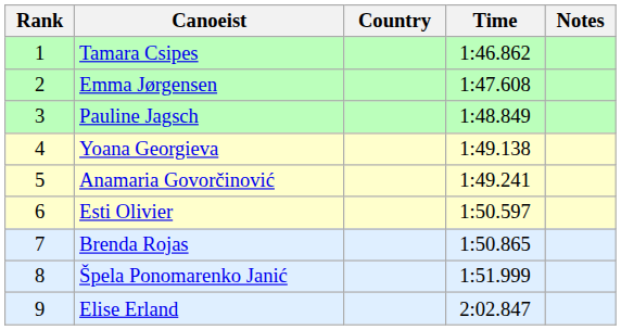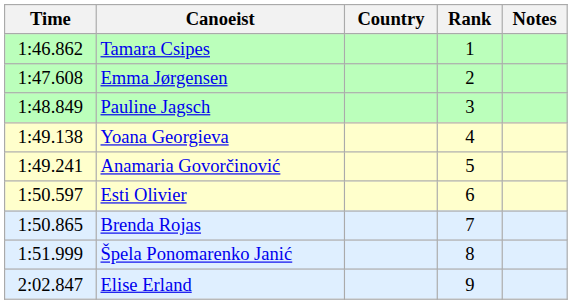 <table class="wikitable" style="text-align:center;width: 55%">
 <tr>
-<th>Rank</th>
+<th>Time</th>
 <th>Canoeist</th>
 <th>Country</th>
-<th>Time</th>
+<th>Rank</th>
 <th>Notes</th>
 </tr>
 <tr bgcolor=bbffbb>
-<td>1</td>
+<td>1:46.862</td>
 <td align="left"><a href='#'>Tamara Csipes</a></td>
 <td align="left"></td>
-<td>1:46.862</td>
+<td>1</td>
 <td></td>
 </tr>
 <tr bgcolor=bbffbb>
-<td>2</td>
+<td>1:47.608</td>
 <td align="left"><a href='#'>Emma Jørgensen</a></td>
 <td align="left"></td>
-<td>1:47.608</td>
+<td>2</td>
 <td></td>
 </tr>
 <tr bgcolor=bbffbb>
-<td>3</td>
+<td>1:48.849</td>
 <td align="left"><a href='#'>Pauline Jagsch</a></td>
 <td align="left"></td>
-<td>1:48.849</td>
+<td>3</td>
 <td></td>
 </tr>
 <tr bgcolor=ffffcc>
-<td>4</td>
+<td>1:49.138</td>
 <td align="left"><a href='#'>Yoana Georgieva</a></td>
 <td align="left"></td>
-<td>1:49.138</td>
+<td>4</td>
 <td></td>
 </tr>
 <tr bgcolor=ffffcc>
-<td>5</td>
+<td>1:49.241</td>
 <td align="left"><a href='#'>Anamaria Govorčinović</a></td>
 <td align="left"></td>
-<td>1:49.241</td>
+<td>5</td>
 <td></td>
 </tr>
 <tr bgcolor=ffffcc>
-<td>6</td>
+<td>1:50.597</td>
 <td align="left"><a href='#'>Esti Olivier</a></td>
 <td align="left"></td>
-<td>1:50.597</td>
+<td>6</td>
 <td></td>
 </tr>
 <tr bgcolor=dfefff>
-<td>7</td>
+<td>1:50.865</td>
 <td align="left"><a href='#'>Brenda Rojas</a></td>
 <td align="left"></td>
-<td>1:50.865</td>
+<td>7</td>
 <td></td>
 </tr>
 <tr bgcolor=dfefff>
-<td>8</td>
+<td>1:51.999</td>
 <td align="left"><a href='#'>Špela Ponomarenko Janić</a></td>
 <td align="left"></td>
-<td>1:51.999</td>
+<td>8</td>
 <td></td>
 </tr>
 <tr bgcolor=dfefff>
-<td>9</td>
+<td>2:02.847</td>
 <td align="left"><a href='#'>Elise Erland</a></td>
 <td align="left"></td>
-<td>2:02.847</td>
+<td>9</td>
 <td></td>
 </tr>
 </table>
